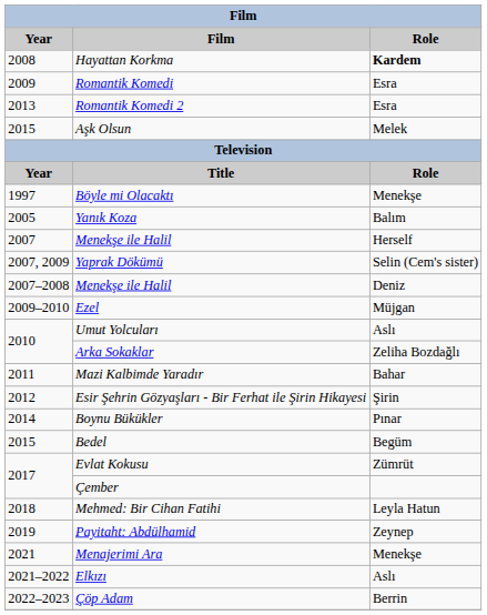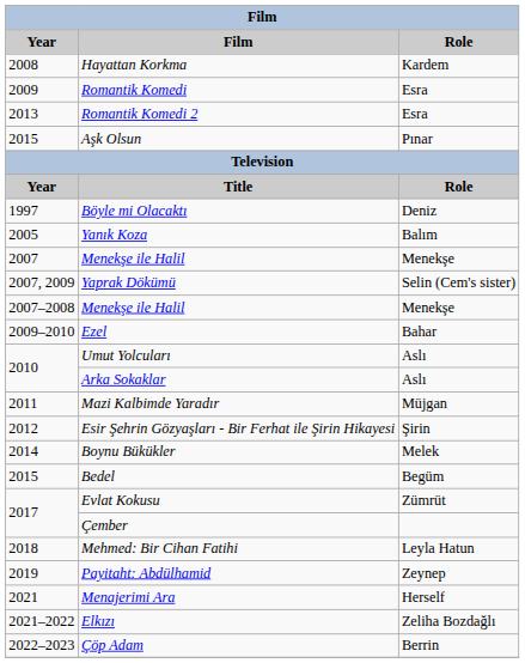 <table class="wikitable" border="1" style="font-size: 90%;" ;>
 <tr style="text-align:center;">
 <th colspan=4 style="background:#b0c4de;">Film</th>
 </tr>
 <tr style="text-align:center;">
 <th style="background:#ccc;">Year</th>
 <th style="background:#ccc;">Film</th>
 <th style="background:#ccc;">Role</th>
 </tr>
 <tr>
 <td>2008</td>
 <td><em>Hayattan Korkma</em></td>
-<td><strong>Kardem</strong></td>
+<td>Kardem</td>
 </tr>
 <tr>
 <td>2009</td>
 <td><em><a href='#'>Romantik Komedi</a></em></td>
 <td>Esra</td>
 </tr>
 <tr>
 <td>2013</td>
 <td><em><a href='#'>Romantik Komedi 2</a></em></td>
 <td>Esra</td>
 </tr>
 <tr>
 <td>2015</td>
 <td><em>Aşk Olsun</em></td>
-<td>Melek</td>
+<td>Pınar</td>
 </tr>
 <tr>
 <th colspan=4 style="background:#b0c4de;">Television</th>
 </tr>
 <tr style="text-align:center;">
 <th style="background:#ccc;">Year</th>
 <th style="background:#ccc;">Title</th>
 <th style="background:#ccc;">Role</th>
 </tr>
 <tr>
 <td>1997</td>
 <td><em><a href='#'>Böyle mi Olacaktı</a></em></td>
-<td>Menekşe</td>
+<td>Deniz</td>
 </tr>
 <tr>
 <td>2005</td>
 <td><em><a href='#'>Yanık Koza</a></em></td>
 <td>Balım</td>
 </tr>
 <tr>
 <td>2007</td>
 <td><em><a href='#'>Menekşe ile Halil</a></em></td>
-<td>Herself</td>
+<td>Menekşe</td>
 </tr>
 <tr>
 <td>2007, 2009</td>
 <td><em><a href='#'>Yaprak Dökümü</a></em></td>
 <td>Selin (Cem's sister)</td>
 </tr>
 <tr>
 <td>2007–2008</td>
 <td><em><a href='#'>Menekşe ile Halil</a></em></td>
-<td>Deniz</td>
+<td>Menekşe</td>
 </tr>
 <tr>
 <td>2009–2010</td>
 <td><em><a href='#'>Ezel</a></em></td>
-<td>Müjgan</td>
+<td>Bahar</td>
 </tr>
 <tr>
 <td rowspan="2">2010</td>
 <td><em>Umut Yolcuları</em></td>
 <td>Aslı</td>
 </tr>
 <tr>
 <td><em><a href='#'>Arka Sokaklar</a></em></td>
-<td>Zeliha Bozdağlı</td>
+<td>Aslı</td>
 </tr>
 <tr>
 <td>2011</td>
 <td><em>Mazi Kalbimde Yaradır</em></td>
-<td>Bahar</td>
+<td>Müjgan</td>
 </tr>
 <tr>
 <td>2012</td>
 <td><em>Esir Şehrin Gözyaşları - Bir Ferhat ile Şirin Hikayesi</em></td>
 <td>Şirin</td>
 </tr>
 <tr>
 <td>2014</td>
 <td><em>Boynu Bükükler</em></td>
-<td>Pınar</td>
+<td>Melek</td>
 </tr>
 <tr>
 <td>2015</td>
 <td><em>Bedel</em></td>
 <td>Begüm</td>
 </tr>
 <tr>
 <td rowspan="2">2017</td>
 <td><em>Evlat Kokusu</em></td>
 <td>Zümrüt</td>
 </tr>
 <tr>
 <td><em>Çember</em></td>
 <td></td>
 </tr>
 <tr>
 <td>2018</td>
 <td><em>Mehmed: Bir Cihan Fatihi</em></td>
 <td>Leyla Hatun</td>
 </tr>
 <tr>
 <td>2019</td>
 <td><em><a href='#'>Payitaht: Abdülhamid</a></em></td>
 <td>Zeynep</td>
 </tr>
 <tr>
 <td>2021</td>
 <td><em><a href='#'>Menajerimi Ara</a></em></td>
-<td>Menekşe</td>
+<td>Herself</td>
 </tr>
 <tr>
 <td>2021–2022</td>
 <td><em><a href='#'>Elkızı</a></em></td>
-<td>Aslı</td>
+<td>Zeliha Bozdağlı</td>
 </tr>
 <tr>
 <td>2022–2023</td>
 <td><em><a href='#'>Çöp Adam</a></em></td>
 <td>Berrin</td>
 </tr>
 <tr>
 </tr>
 </table>
